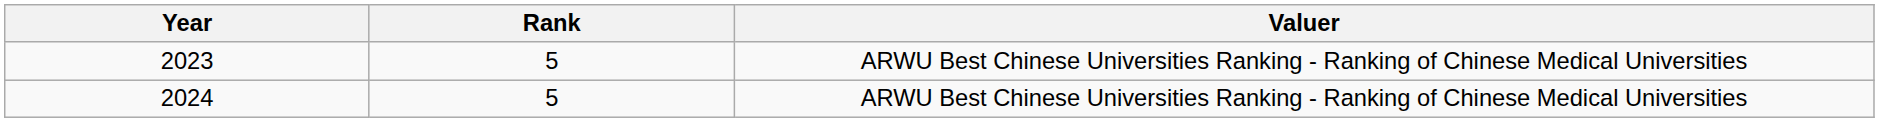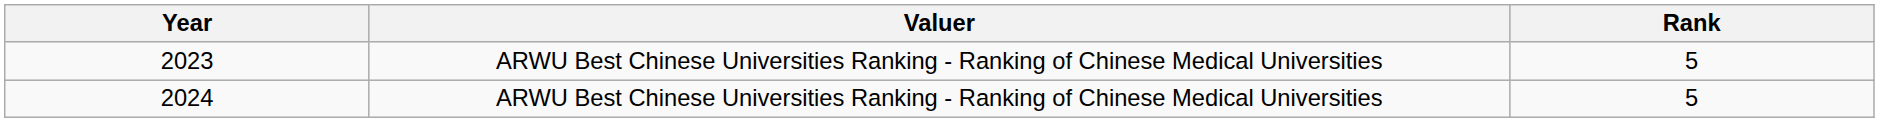 <table class="wikitable sortable" width="100%">
 <tr>
 <th width="8%">Year</th>
+<th width="25%">Valuer</th>
 <th width="8%">Rank</th>
-<th width="25%">Valuer</th>
 </tr>
 <tr>
 <td align="center">2023</td>
+<td align="center">ARWU Best Chinese Universities Ranking - Ranking of Chinese Medical Universities</td>
 <td align="center">5</td>
-<td align="center">ARWU Best Chinese Universities Ranking - Ranking of Chinese Medical Universities</td>
 </tr>
 <tr>
 <td align="center">2024</td>
+<td align="center">ARWU Best Chinese Universities Ranking - Ranking of Chinese Medical Universities</td>
 <td align="center">5</td>
-<td align="center">ARWU Best Chinese Universities Ranking - Ranking of Chinese Medical Universities</td>
 </tr>
 </table>
